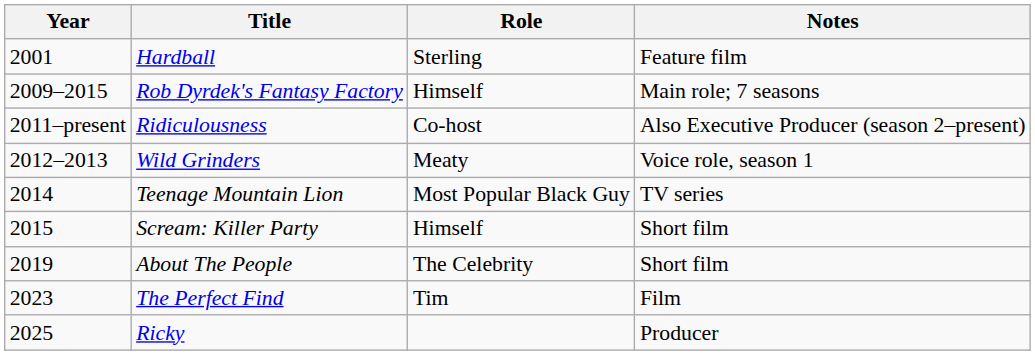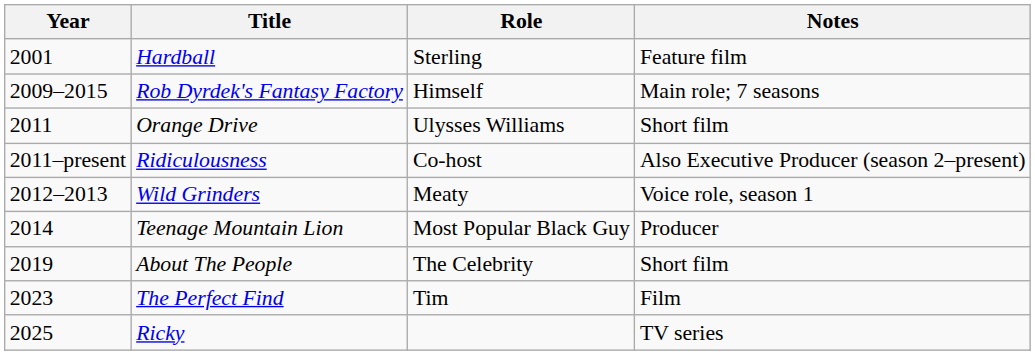 <table class="wikitable sortable">
 <tr>
 <th>Year</th>
 <th>Title</th>
 <th>Role</th>
 <th class="unsortable">Notes</th>
 </tr>
 <tr>
 <td>2001</td>
 <td><em><a href='#'>Hardball</a></em></td>
 <td>Sterling</td>
 <td>Feature film</td>
 </tr>
 <tr>
 <td>2009–2015</td>
 <td><em><a href='#'>Rob Dyrdek's Fantasy Factory</a></em></td>
 <td>Himself</td>
 <td>Main role; 7 seasons</td>
 </tr>
 <tr>
+<td>2011</td>
+<td><em>Orange Drive</em></td>
+<td>Ulysses Williams</td>
+<td>Short film</td>
+</tr>
+<tr>
 <td>2011–present</td>
 <td><em><a href='#'>Ridiculousness</a></em></td>
 <td>Co-host</td>
 <td>Also Executive Producer (season 2–present)</td>
 </tr>
 <tr>
 <td>2012–2013</td>
 <td><em><a href='#'>Wild Grinders</a></em></td>
 <td>Meaty</td>
 <td>Voice role, season 1</td>
 </tr>
 <tr>
 <td>2014</td>
 <td><em>Teenage Mountain Lion</em></td>
 <td>Most Popular Black Guy</td>
-<td>TV series</td>
-</tr>
-<tr>
-<td>2015</td>
-<td><em>Scream: Killer Party</em></td>
-<td>Himself</td>
-<td>Short film</td>
+<td>Producer</td>
 </tr>
 <tr>
 <td>2019</td>
 <td><em>About The People</em></td>
 <td>The Celebrity</td>
 <td>Short film</td>
 </tr>
 <tr>
 <td>2023</td>
 <td><em><a href='#'>The Perfect Find</a></em></td>
 <td>Tim</td>
 <td>Film</td>
 </tr>
 <tr>
 <td>2025</td>
 <td><em><a href='#'>Ricky</a></em></td>
 <td></td>
-<td>Producer</td>
+<td>TV series</td>
 </tr>
 </table>
